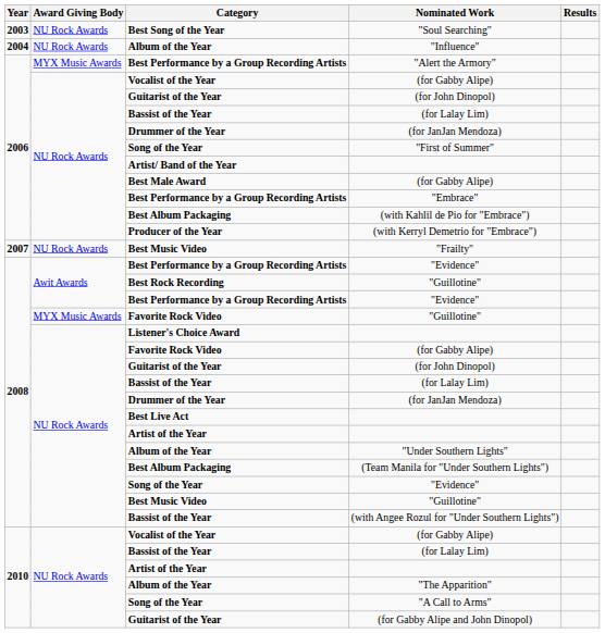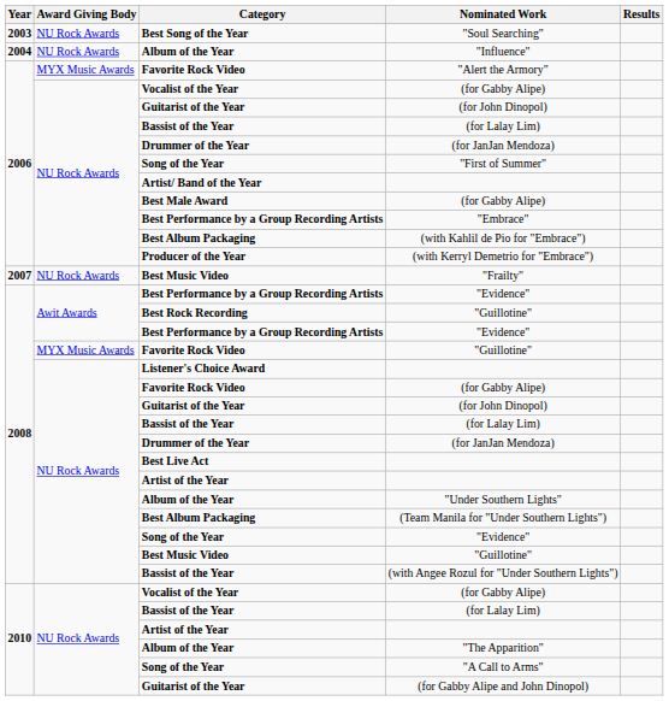 <table class="wikitable">
 <tr>
 <th>Year</th>
 <th>Award Giving Body</th>
 <th>Category</th>
 <th>Nominated Work</th>
 <th>Results</th>
 </tr>
 <tr>
 <td><strong>2003</strong></td>
 <td><a href='#'>NU Rock Awards</a></td>
 <td><strong>Best Song of the Year</strong></td>
 <td align=center>"Soul Searching"</td>
 <td></td>
 </tr>
 <tr>
 <td><strong>2004</strong></td>
 <td><a href='#'>NU Rock Awards</a></td>
 <td><strong>Album of the Year</strong></td>
 <td align=center>"Influence"</td>
 <td></td>
 </tr>
 <tr>
 <td rowspan=11><strong>2006</strong></td>
 <td><a href='#'>MYX Music Awards</a></td>
-<td><strong>Best Performance by a Group Recording Artists</strong> </td>
+<td><strong>Favorite Rock Video</strong></td>
 <td align=center>"Alert the Armory"</td>
 <td></td>
 </tr>
 <tr>
 <td rowspan=10><a href='#'>NU Rock Awards</a></td>
 <td><strong>Vocalist of the Year</strong></td>
 <td align=center>(for Gabby Alipe)</td>
 <td></td>
 </tr>
 <tr>
 <td><strong>Guitarist of the Year</strong></td>
 <td align=center>(for John Dinopol)</td>
 <td></td>
 </tr>
 <tr>
 <td><strong>Bassist of the Year</strong></td>
 <td align=center>(for Lalay Lim)</td>
 <td></td>
 </tr>
 <tr>
 <td><strong>Drummer of the Year</strong></td>
 <td align=center>(for JanJan Mendoza)</td>
 <td></td>
 </tr>
 <tr>
 <td><strong>Song of the Year</strong></td>
 <td align=center>"First of Summer"</td>
 <td></td>
 </tr>
 <tr>
 <td><strong>Artist/ Band of the Year</strong></td>
 <td></td>
 <td></td>
 </tr>
 <tr>
 <td><strong>Best Male Award</strong></td>
 <td align=center>(for Gabby Alipe)</td>
 <td></td>
 </tr>
 <tr>
 <td><strong>Best Performance by a Group Recording Artists</strong> </td>
 <td align=center>"Embrace"</td>
 <td></td>
 </tr>
 <tr>
 <td><strong>Best Album Packaging</strong></td>
 <td align=center>(with Kahlil de Pio for "Embrace")</td>
 <td></td>
 </tr>
 <tr>
 <td><strong>Producer of the Year</strong></td>
 <td align=center>(with Kerryl Demetrio for "Embrace")</td>
 <td></td>
 </tr>
 <tr>
 <td><strong>2007</strong></td>
 <td><a href='#'>NU Rock Awards</a></td>
 <td><strong>Best Music Video</strong></td>
 <td align=center>"Frailty"</td>
 <td></td>
 </tr>
 <tr>
 <td rowspan=16><strong>2008</strong></td>
 <td rowspan=3><a href='#'>Awit Awards</a></td>
 <td><strong>Best Performance by a Group Recording Artists</strong> </td>
 <td align=center>"Evidence"</td>
 <td></td>
 </tr>
 <tr>
 <td><strong>Best Rock Recording</strong></td>
 <td align=center>"Guillotine"</td>
 <td></td>
 </tr>
 <tr>
 <td><strong>Best Performance by a Group Recording Artists</strong> </td>
 <td align=center>"Evidence"</td>
 <td></td>
 </tr>
 <tr>
 <td><a href='#'>MYX Music Awards</a></td>
 <td><strong>Favorite Rock Video</strong></td>
 <td align=center>"Guillotine"</td>
 <td></td>
 </tr>
 <tr>
 <td rowspan=12><a href='#'>NU Rock Awards</a></td>
 <td><strong>Listener's Choice Award</strong></td>
 <td></td>
 <td></td>
 </tr>
 <tr>
 <td><strong>Favorite Rock Video</strong></td>
 <td align=center>(for Gabby Alipe)</td>
 <td></td>
 </tr>
 <tr>
 <td><strong>Guitarist of the Year</strong></td>
 <td align=center>(for John Dinopol)</td>
 <td></td>
 </tr>
 <tr>
 <td><strong>Bassist of the Year</strong></td>
 <td align=center>(for Lalay Lim)</td>
 <td></td>
 </tr>
 <tr>
 <td><strong>Drummer of the Year</strong></td>
 <td align=center>(for JanJan Mendoza)</td>
 <td></td>
 </tr>
 <tr>
 <td><strong>Best Live Act</strong></td>
 <td></td>
 <td></td>
 </tr>
 <tr>
 <td><strong>Artist of the Year</strong></td>
 <td></td>
 <td></td>
 </tr>
 <tr>
 <td><strong>Album of the Year</strong></td>
 <td align=center>"Under Southern Lights"</td>
 <td></td>
 </tr>
 <tr>
 <td><strong>Best Album Packaging</strong></td>
 <td align=center>(Team Manila for "Under Southern Lights")</td>
 <td></td>
 </tr>
 <tr>
 <td><strong>Song of the Year</strong></td>
 <td align=center>"Evidence"</td>
 <td></td>
 </tr>
 <tr>
 <td><strong>Best Music Video</strong></td>
 <td align=center>"Guillotine"</td>
 <td></td>
 </tr>
 <tr>
 <td><strong>Bassist of the Year</strong></td>
 <td align=center>(with Angee Rozul for "Under Southern Lights")</td>
 <td></td>
 </tr>
 <tr>
 <td rowspan=6><strong>2010</strong></td>
 <td rowspan=6><a href='#'>NU Rock Awards</a></td>
 <td><strong>Vocalist of the Year</strong></td>
 <td align=center>(for Gabby Alipe)</td>
 <td></td>
 </tr>
 <tr>
 <td><strong>Bassist of the Year</strong></td>
 <td align=center>(for Lalay Lim)</td>
 <td></td>
 </tr>
 <tr>
 <td><strong>Artist of the Year</strong></td>
 <td></td>
 <td></td>
 </tr>
 <tr>
 <td><strong>Album of the Year</strong></td>
 <td align=center>"The Apparition"</td>
 <td></td>
 </tr>
 <tr>
 <td><strong>Song of the Year</strong></td>
 <td align=center>"A Call to Arms"</td>
 <td></td>
 </tr>
 <tr>
 <td><strong>Guitarist of the Year</strong></td>
 <td align=center>(for Gabby Alipe and John Dinopol)</td>
 <td></td>
 </tr>
 </table>
